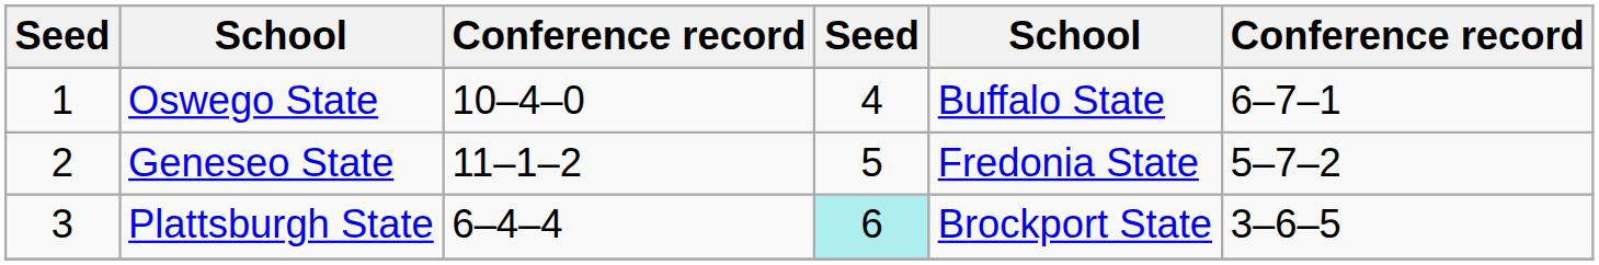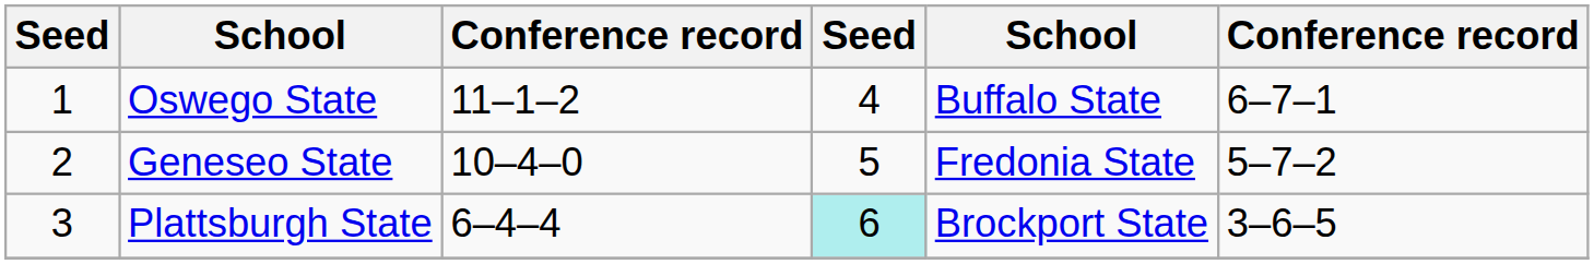 <table class="wikitable">
 <tr>
 <th>Seed</th>
 <th>School</th>
 <th>Conference record</th>
 <th>Seed</th>
 <th>School</th>
 <th>Conference record</th>
 </tr>
 <tr>
 <td align=center>1</td>
 <td><a href='#'>Oswego State</a></td>
-<td>10–4–0</td>
+<td>11–1–2</td>
 <td align=center>4</td>
 <td><a href='#'>Buffalo State</a></td>
 <td>6–7–1</td>
 </tr>
 <tr>
 <td align=center>2</td>
 <td><a href='#'>Geneseo State</a></td>
-<td>11–1–2</td>
+<td>10–4–0</td>
 <td align=center>5</td>
 <td><a href='#'>Fredonia State</a></td>
 <td>5–7–2</td>
 </tr>
 <tr>
 <td align=center>3</td>
 <td><a href='#'>Plattsburgh State</a></td>
 <td>6–4–4</td>
 <td align=center style="background: paleturquoise;">6</td>
 <td><a href='#'>Brockport State</a></td>
 <td>3–6–5</td>
 </tr>
 <tr>
 </tr>
 </table>
